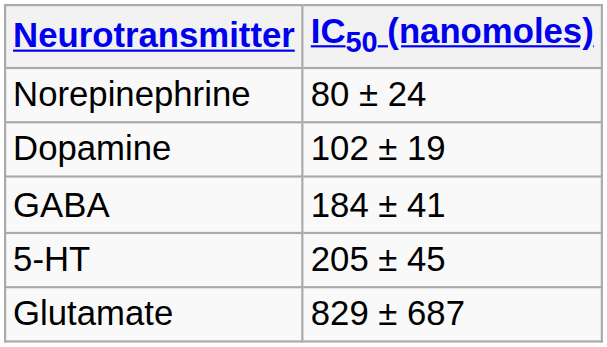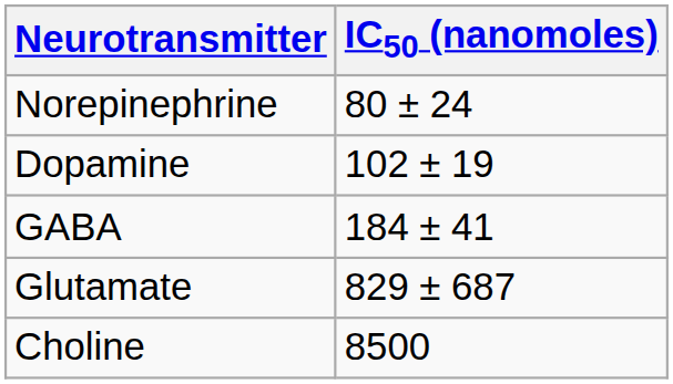 <table class="wikitable">
 <tr>
 <th scope="col"><a href='#'>Neurotransmitter</a></th>
 <th scope="col"><a href='#'>IC<sub>50</sub> (nanomoles)</a></th>
 </tr>
 <tr>
 <td>Norepinephrine</td>
 <td>80 ± 24</td>
 </tr>
 <tr>
 <td>Dopamine</td>
 <td>102 ± 19</td>
 </tr>
 <tr>
 <td>GABA</td>
 <td>184 ± 41</td>
 </tr>
 <tr>
-<td>5-HT</td>
-<td>205 ± 45</td>
-</tr>
-<tr>
 <td>Glutamate</td>
 <td>829 ± 687</td>
 </tr>
+<tr>
+<td>Choline</td>
+<td>8500</td>
+</tr>
 </table>
